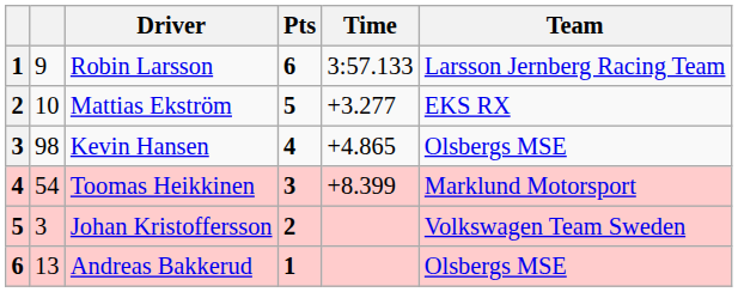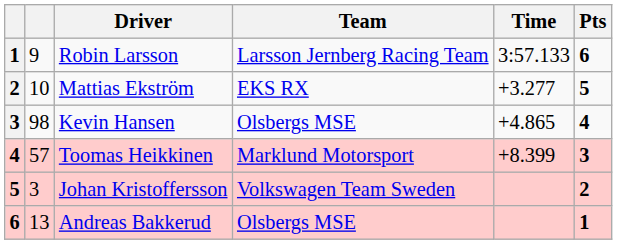 <table class=wikitable style="font-size:95%">
 <tr>
 <th></th>
 <th></th>
 <th>Driver</th>
+<th>Team</th>
+<th>Time</th>
 <th>Pts</th>
-<th>Time</th>
-<th>Team</th>
 </tr>
 <tr>
 <th>1</th>
 <td>9</td>
 <td> <a href='#'>Robin Larsson</a></td>
+<td><a href='#'>Larsson Jernberg Racing Team</a></td>
+<td>3:57.133</td>
 <td><strong>6</strong></td>
-<td>3:57.133</td>
-<td><a href='#'>Larsson Jernberg Racing Team</a></td>
 </tr>
 <tr>
 <th>2</th>
 <td>10</td>
 <td> <a href='#'>Mattias Ekström</a></td>
+<td><a href='#'>EKS RX</a></td>
+<td>+3.277</td>
 <td><strong>5</strong></td>
-<td>+3.277</td>
-<td><a href='#'>EKS RX</a></td>
 </tr>
 <tr>
 <th>3</th>
 <td>98</td>
 <td> <a href='#'>Kevin Hansen</a></td>
+<td><a href='#'>Olsbergs MSE</a></td>
+<td>+4.865</td>
 <td><strong>4</strong></td>
-<td>+4.865</td>
-<td><a href='#'>Olsbergs MSE</a></td>
 </tr>
 <tr>
 <th style="background:#ffcccc;">4</th>
-<td style="background:#ffcccc;">54</td>
+<td style="background:#ffcccc;">57</td>
 <td style="background:#ffcccc;"> <a href='#'>Toomas Heikkinen</a></td>
+<td style="background:#ffcccc;"><a href='#'>Marklund Motorsport</a></td>
+<td style="background:#ffcccc;">+8.399</td>
 <td style="background:#ffcccc;"><strong>3</strong></td>
-<td style="background:#ffcccc;">+8.399</td>
-<td style="background:#ffcccc;"><a href='#'>Marklund Motorsport</a></td>
 </tr>
 <tr>
 <th style="background:#ffcccc;">5</th>
 <td style="background:#ffcccc;">3</td>
 <td style="background:#ffcccc;"> <a href='#'>Johan Kristoffersson</a></td>
+<td style="background:#ffcccc;"><a href='#'>Volkswagen Team Sweden</a></td>
+<td style="background:#ffcccc;"></td>
 <td style="background:#ffcccc;"><strong>2</strong></td>
-<td style="background:#ffcccc;"></td>
-<td style="background:#ffcccc;"><a href='#'>Volkswagen Team Sweden</a></td>
 </tr>
 <tr>
 <th style="background:#ffcccc;">6</th>
 <td style="background:#ffcccc;">13</td>
 <td style="background:#ffcccc;"> <a href='#'>Andreas Bakkerud</a></td>
+<td style="background:#ffcccc;"><a href='#'>Olsbergs MSE</a></td>
+<td style="background:#ffcccc;"></td>
 <td style="background:#ffcccc;"><strong>1</strong></td>
-<td style="background:#ffcccc;"></td>
-<td style="background:#ffcccc;"><a href='#'>Olsbergs MSE</a></td>
 </tr>
 </table>
